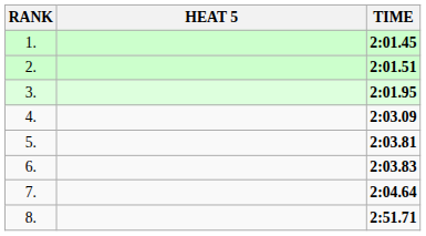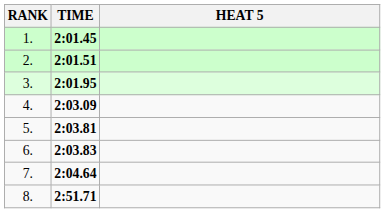 <table class="wikitable" style="border-collapse: collapse; font-size: 90%;">
 <tr>
 <th>RANK</th>
+<th>TIME</th>
 <th align="left" style="width: 20em">HEAT 5</th>
-<th>TIME</th>
 </tr>
 <tr style="background:#ccffcc;">
 <td align="center">1.</td>
+<td align="center"><strong>2:01.45</strong></td>
 <td></td>
-<td align="center"><strong>2:01.45</strong></td>
 </tr>
 <tr style="background:#ccffcc;">
 <td align="center">2.</td>
+<td align="center"><strong>2:01.51</strong></td>
 <td></td>
-<td align="center"><strong>2:01.51</strong></td>
 </tr>
 <tr style="background:#ddffdd;">
 <td align="center">3.</td>
+<td align="center"><strong>2:01.95</strong></td>
 <td></td>
-<td align="center"><strong>2:01.95</strong></td>
 </tr>
 <tr>
 <td align="center">4.</td>
+<td align="center"><strong>2:03.09</strong></td>
 <td></td>
-<td align="center"><strong>2:03.09</strong></td>
 </tr>
 <tr>
 <td align="center">5.</td>
+<td align="center"><strong>2:03.81</strong></td>
 <td></td>
-<td align="center"><strong>2:03.81</strong></td>
 </tr>
 <tr>
 <td align="center">6.</td>
+<td align="center"><strong>2:03.83</strong></td>
 <td></td>
-<td align="center"><strong>2:03.83</strong></td>
 </tr>
 <tr>
 <td align="center">7.</td>
+<td align="center"><strong>2:04.64</strong></td>
 <td></td>
-<td align="center"><strong>2:04.64</strong></td>
 </tr>
 <tr>
 <td align="center">8.</td>
+<td align="center"><strong>2:51.71</strong></td>
 <td></td>
-<td align="center"><strong>2:51.71</strong></td>
 </tr>
 </table>
